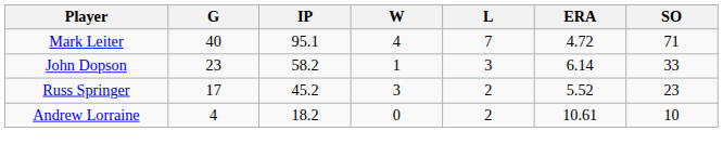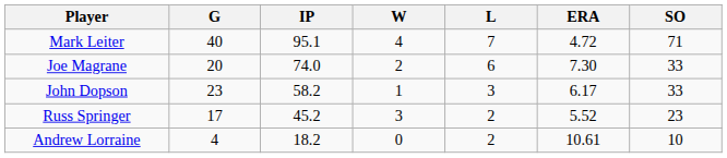 <table class="wikitable sortable">
 <tr>
 <th bgcolor="#DDDDFF" width="16%">Player</th>
 <th bgcolor="#DDDDFF" width="9%">G</th>
 <th bgcolor="#DDDDFF" width="9%">IP</th>
 <th bgcolor="#DDDDFF" width="9%">W</th>
 <th bgcolor="#DDDDFF" width="9%">L</th>
 <th bgcolor="#DDDDFF" width="9%">ERA</th>
 <th bgcolor="#DDDDFF" width="9%">SO</th>
 </tr>
 <tr align=center>
 <td><a href='#'>Mark Leiter</a></td>
 <td>40</td>
 <td>95.1</td>
 <td>4</td>
 <td>7</td>
 <td>4.72</td>
 <td>71</td>
 </tr>
 <tr align=center>
+<td><a href='#'>Joe Magrane</a></td>
+<td>20</td>
+<td>74.0</td>
+<td>2</td>
+<td>6</td>
+<td>7.30</td>
+<td>33</td>
+</tr>
+<tr align=center>
 <td><a href='#'>John Dopson</a></td>
 <td>23</td>
 <td>58.2</td>
 <td>1</td>
 <td>3</td>
-<td>6.14</td>
+<td>6.17</td>
 <td>33</td>
 </tr>
 <tr align=center>
 <td><a href='#'>Russ Springer</a></td>
 <td>17</td>
 <td>45.2</td>
 <td>3</td>
 <td>2</td>
 <td>5.52</td>
 <td>23</td>
 </tr>
 <tr align=center>
 <td><a href='#'>Andrew Lorraine</a></td>
 <td>4</td>
 <td>18.2</td>
 <td>0</td>
 <td>2</td>
 <td>10.61</td>
 <td>10</td>
 </tr>
 </table>
